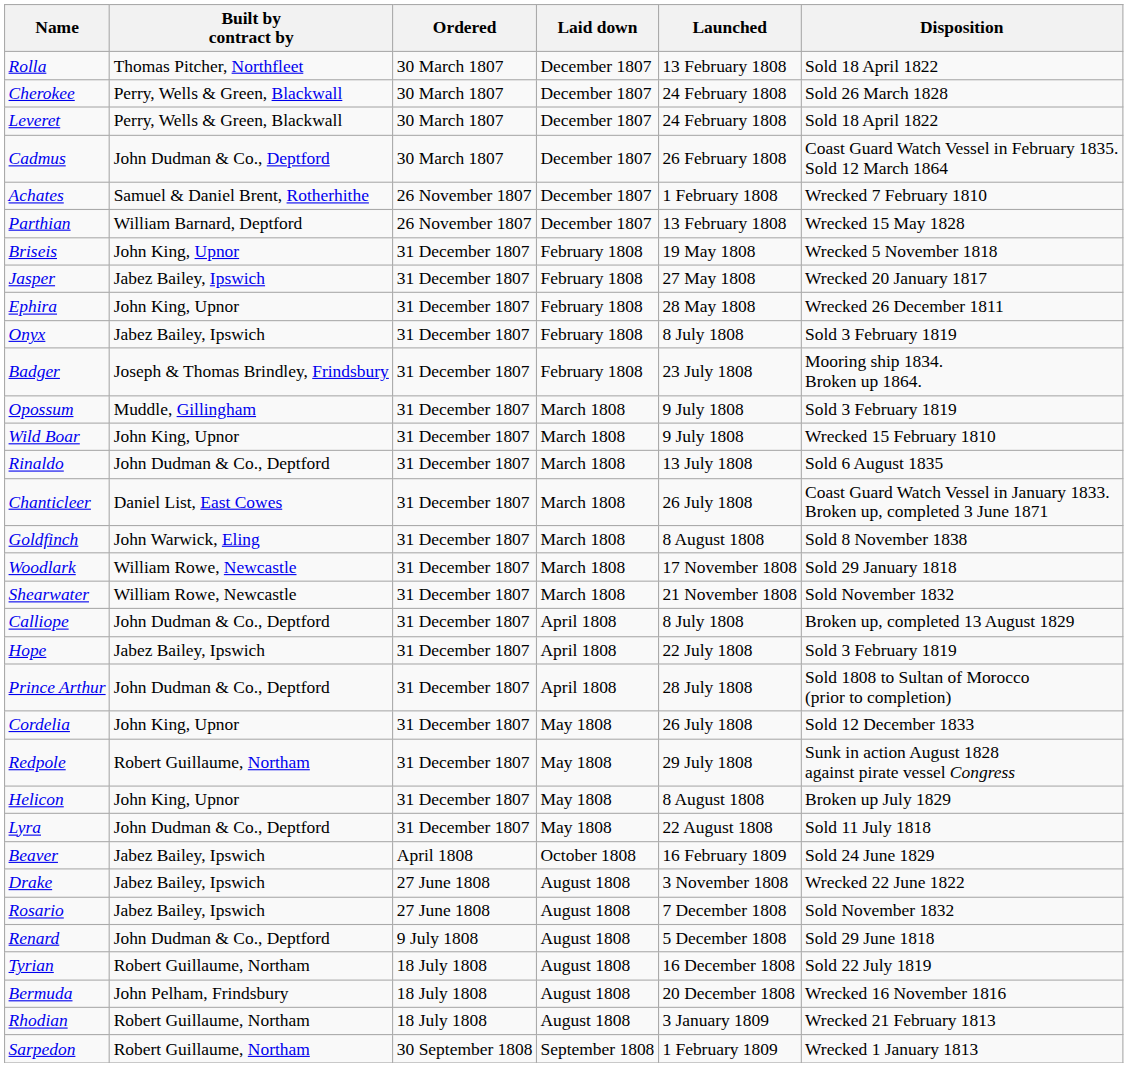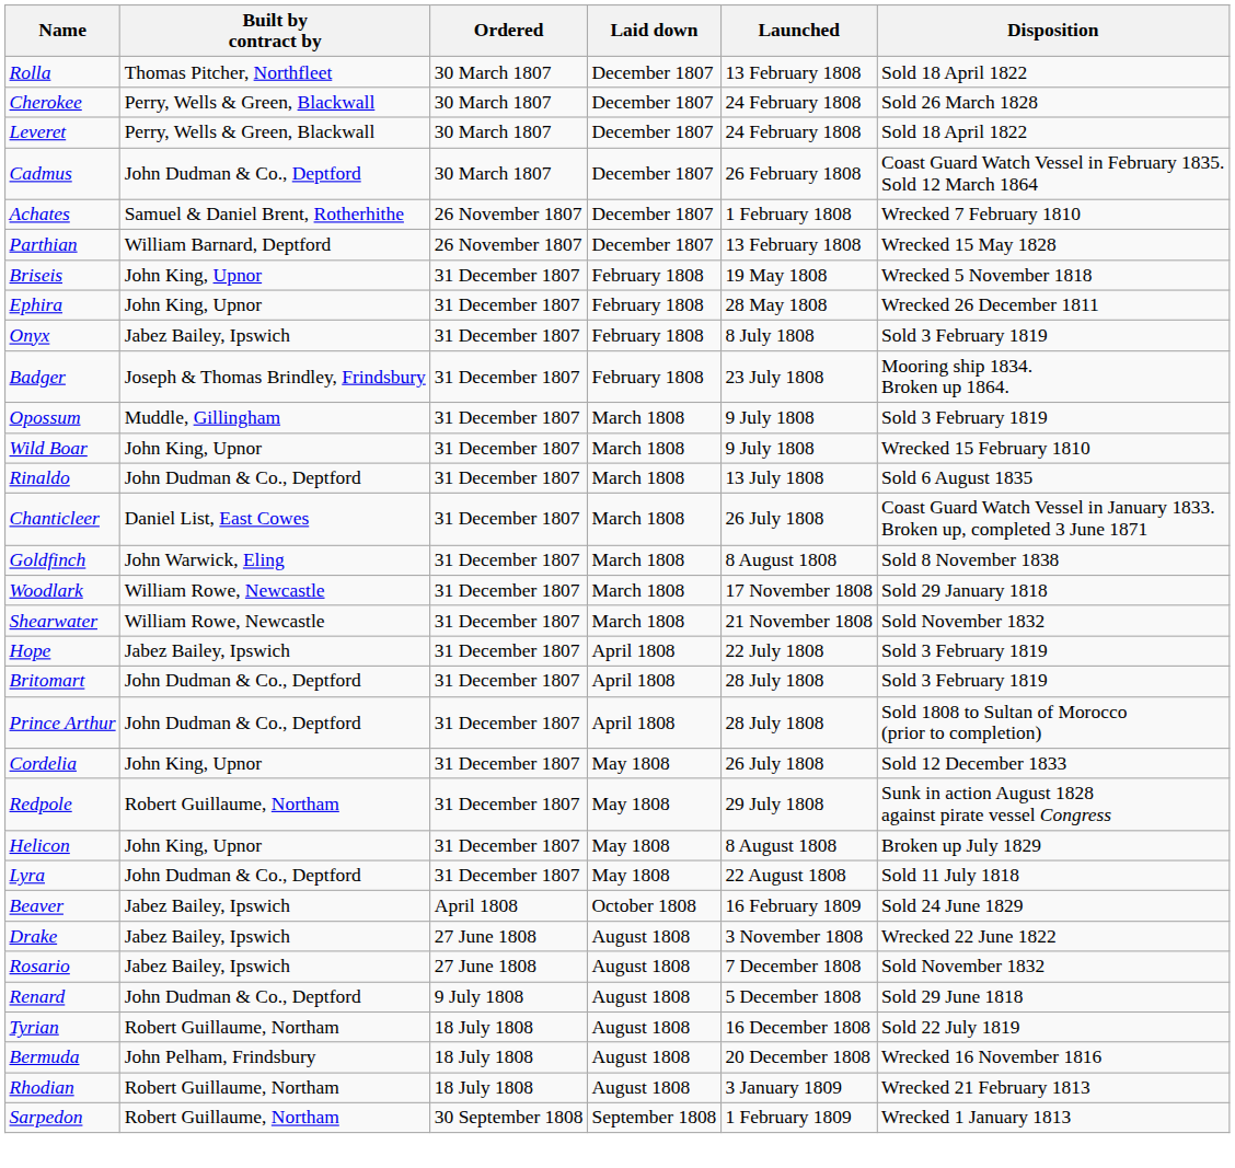 <table class="sortable wikitable">
 <tr>
 <th>Name</th>
 <th>Built by <br>contract by</th>
 <th>Ordered</th>
 <th>Laid down</th>
 <th>Launched</th>
 <th>Disposition</th>
 </tr>
 <tr>
 <td><a href='#'><em>Rolla</em></a></td>
 <td>Thomas Pitcher, <a href='#'>Northfleet</a></td>
 <td>30 March 1807</td>
 <td>December 1807</td>
 <td>13 February 1808</td>
 <td>Sold 18 April 1822</td>
 </tr>
 <tr>
 <td><a href='#'><em>Cherokee</em></a></td>
 <td>Perry, Wells & Green, <a href='#'>Blackwall</a></td>
 <td>30 March 1807</td>
 <td>December 1807</td>
 <td>24 February 1808</td>
 <td>Sold 26 March 1828</td>
 </tr>
 <tr>
 <td><a href='#'><em>Leveret</em></a></td>
 <td>Perry, Wells & Green, Blackwall</td>
 <td>30 March 1807</td>
 <td>December 1807</td>
 <td>24 February 1808</td>
 <td>Sold 18 April 1822</td>
 </tr>
 <tr>
 <td><a href='#'><em>Cadmus</em></a></td>
 <td>John Dudman & Co., <a href='#'>Deptford</a></td>
 <td>30 March 1807</td>
 <td>December 1807</td>
 <td>26 February 1808</td>
 <td>Coast Guard Watch Vessel in February 1835.<br>Sold 12 March 1864</td>
 </tr>
 <tr>
 <td><a href='#'><em>Achates</em></a></td>
 <td>Samuel & Daniel Brent, <a href='#'>Rotherhithe</a></td>
 <td>26 November 1807</td>
 <td>December 1807</td>
 <td>1 February 1808</td>
 <td>Wrecked 7 February 1810</td>
 </tr>
 <tr>
 <td><a href='#'><em>Parthian</em></a></td>
 <td>William Barnard, Deptford</td>
 <td>26 November 1807</td>
 <td>December 1807</td>
 <td>13 February 1808</td>
 <td>Wrecked 15 May 1828</td>
 </tr>
 <tr>
 <td><a href='#'><em>Briseis</em></a></td>
 <td>John King, <a href='#'>Upnor</a></td>
 <td>31 December 1807</td>
 <td>February 1808</td>
 <td>19 May 1808</td>
 <td>Wrecked 5 November 1818</td>
-</tr>
-<tr>
-<td><a href='#'><em>Jasper</em></a></td>
-<td>Jabez Bailey, <a href='#'>Ipswich</a></td>
-<td>31 December 1807</td>
-<td>February 1808</td>
-<td>27 May 1808</td>
-<td>Wrecked 20 January 1817</td>
 </tr>
 <tr>
 <td><a href='#'><em>Ephira</em></a></td>
 <td>John King, Upnor</td>
 <td>31 December 1807</td>
 <td>February 1808</td>
 <td>28 May 1808</td>
 <td>Wrecked 26 December 1811</td>
 </tr>
 <tr>
 <td><a href='#'><em>Onyx</em></a></td>
 <td>Jabez Bailey, Ipswich</td>
 <td>31 December 1807</td>
 <td>February 1808</td>
 <td>8 July 1808</td>
 <td>Sold 3 February 1819</td>
 </tr>
 <tr>
 <td><a href='#'><em>Badger</em></a></td>
 <td>Joseph & Thomas Brindley, <a href='#'>Frindsbury</a></td>
 <td>31 December 1807</td>
 <td>February 1808</td>
 <td>23 July 1808</td>
 <td>Mooring ship 1834.<br>Broken up 1864.</td>
 </tr>
 <tr>
 <td><a href='#'><em>Opossum</em></a></td>
 <td>Muddle, <a href='#'>Gillingham</a></td>
 <td>31 December 1807</td>
 <td>March 1808</td>
 <td>9 July 1808</td>
 <td>Sold 3 February 1819</td>
 </tr>
 <tr>
 <td><a href='#'><em>Wild Boar</em></a></td>
 <td>John King, Upnor</td>
 <td>31 December 1807</td>
 <td>March 1808</td>
 <td>9 July 1808</td>
 <td>Wrecked 15 February 1810</td>
 </tr>
 <tr>
 <td><a href='#'><em>Rinaldo</em></a></td>
 <td>John Dudman & Co., Deptford</td>
 <td>31 December 1807</td>
 <td>March 1808</td>
 <td>13 July 1808</td>
 <td>Sold 6 August 1835</td>
 </tr>
 <tr>
 <td><a href='#'><em>Chanticleer</em></a></td>
 <td>Daniel List, <a href='#'>East Cowes</a></td>
 <td>31 December 1807</td>
 <td>March 1808</td>
 <td>26 July 1808</td>
 <td>Coast Guard Watch Vessel in January 1833.<br>Broken up, completed 3 June 1871</td>
 </tr>
 <tr>
 <td><a href='#'><em>Goldfinch</em></a></td>
 <td>John Warwick, <a href='#'>Eling</a></td>
 <td>31 December 1807</td>
 <td>March 1808</td>
 <td>8 August 1808</td>
 <td>Sold 8 November 1838</td>
 </tr>
 <tr>
 <td><a href='#'><em>Woodlark</em></a></td>
 <td>William Rowe, <a href='#'>Newcastle</a></td>
 <td>31 December 1807</td>
 <td>March 1808</td>
 <td>17 November 1808</td>
 <td>Sold 29 January 1818</td>
 </tr>
 <tr>
 <td><a href='#'><em>Shearwater</em></a></td>
 <td>William Rowe, Newcastle</td>
 <td>31 December 1807</td>
 <td>March 1808</td>
 <td>21 November 1808</td>
 <td>Sold November 1832</td>
 </tr>
 <tr>
-<td><a href='#'><em>Calliope</em></a></td>
-<td>John Dudman & Co., Deptford</td>
-<td>31 December 1807</td>
-<td>April 1808</td>
-<td>8 July 1808</td>
-<td>Broken up, completed 13 August 1829</td>
-</tr>
-<tr>
 <td><a href='#'><em>Hope</em></a></td>
 <td>Jabez Bailey, Ipswich</td>
 <td>31 December 1807</td>
 <td>April 1808</td>
 <td>22 July 1808</td>
+<td>Sold 3 February 1819</td>
+</tr>
+<tr>
+<td><a href='#'><em>Britomart</em></a></td>
+<td>John Dudman & Co., Deptford</td>
+<td>31 December 1807</td>
+<td>April 1808</td>
+<td>28 July 1808</td>
 <td>Sold 3 February 1819</td>
 </tr>
 <tr>
 <td><a href='#'><em>Prince Arthur</em></a></td>
 <td>John Dudman & Co., Deptford</td>
 <td>31 December 1807</td>
 <td>April 1808</td>
 <td>28 July 1808</td>
 <td>Sold 1808 to Sultan of Morocco<br>(prior to completion)</td>
 </tr>
 <tr>
 <td><a href='#'><em>Cordelia</em></a></td>
 <td>John King, Upnor</td>
 <td>31 December 1807</td>
 <td>May 1808</td>
 <td>26 July 1808</td>
 <td>Sold 12 December 1833</td>
 </tr>
 <tr>
 <td><a href='#'><em>Redpole</em></a></td>
 <td>Robert Guillaume, <a href='#'>Northam</a></td>
 <td>31 December 1807</td>
 <td>May 1808</td>
 <td>29 July 1808</td>
 <td>Sunk in action August 1828 <br> against pirate vessel <em>Congress</em></td>
 </tr>
 <tr>
 <td><a href='#'><em>Helicon</em></a></td>
 <td>John King, Upnor</td>
 <td>31 December 1807</td>
 <td>May 1808</td>
 <td>8 August 1808</td>
 <td>Broken up July 1829</td>
 </tr>
 <tr>
 <td><a href='#'><em>Lyra</em></a></td>
 <td>John Dudman & Co., Deptford</td>
 <td>31 December 1807</td>
 <td>May 1808</td>
 <td>22 August 1808</td>
 <td>Sold 11 July 1818</td>
 </tr>
 <tr>
 <td><a href='#'><em>Beaver</em></a></td>
 <td>Jabez Bailey, Ipswich</td>
 <td>April 1808</td>
 <td>October 1808</td>
 <td>16 February 1809</td>
 <td>Sold 24 June 1829</td>
 </tr>
 <tr>
 <td><a href='#'><em>Drake</em></a></td>
 <td>Jabez Bailey, Ipswich</td>
 <td>27 June 1808</td>
 <td>August 1808</td>
 <td>3 November 1808</td>
 <td>Wrecked 22 June 1822</td>
 </tr>
 <tr>
 <td><a href='#'><em>Rosario</em></a></td>
 <td>Jabez Bailey, Ipswich</td>
 <td>27 June 1808</td>
 <td>August 1808</td>
 <td>7 December 1808</td>
 <td>Sold November 1832</td>
 </tr>
 <tr>
 <td><a href='#'><em>Renard</em></a></td>
 <td>John Dudman & Co., Deptford</td>
 <td>9 July 1808</td>
 <td>August 1808</td>
 <td>5 December 1808</td>
 <td>Sold 29 June 1818</td>
 </tr>
 <tr>
 <td><a href='#'><em>Tyrian</em></a></td>
 <td>Robert Guillaume, Northam</td>
 <td>18 July 1808</td>
 <td>August 1808</td>
 <td>16 December 1808</td>
 <td>Sold 22 July 1819</td>
 </tr>
 <tr>
 <td><a href='#'><em>Bermuda</em></a></td>
 <td>John Pelham, Frindsbury</td>
 <td>18 July 1808</td>
 <td>August 1808</td>
 <td>20 December 1808</td>
 <td>Wrecked 16 November 1816</td>
 </tr>
 <tr>
 <td><a href='#'><em>Rhodian</em></a></td>
 <td>Robert Guillaume, Northam</td>
 <td>18 July 1808</td>
 <td>August 1808</td>
 <td>3 January 1809</td>
 <td>Wrecked 21 February 1813</td>
 </tr>
 <tr>
 <td><a href='#'><em>Sarpedon</em></a></td>
 <td>Robert Guillaume, <a href='#'>Northam</a></td>
 <td>30 September 1808</td>
 <td>September 1808</td>
 <td>1 February 1809</td>
 <td>Wrecked 1 January 1813</td>
 </tr>
 </table>
